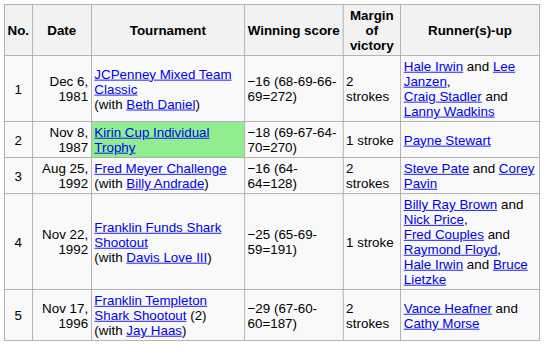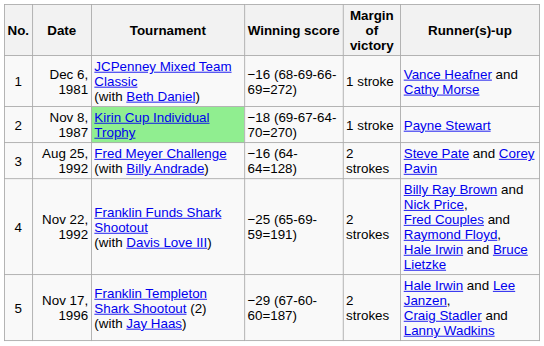 <table class="wikitable" style="font-size:95%;">
 <tr>
 <th>No.</th>
 <th>Date</th>
 <th>Tournament</th>
 <th>Winning score</th>
 <th>Margin of<br>victory</th>
 <th>Runner(s)-up</th>
 </tr>
 <tr>
 <td align=center>1</td>
 <td align=right>Dec 6, 1981</td>
 <td><a href='#'>JCPenney Mixed Team Classic</a><br>(with  <a href='#'>Beth Daniel</a>)</td>
 <td>−16 (68-69-66-69=272)</td>
-<td>2 strokes</td>
-<td> <a href='#'>Hale Irwin</a> and  <a href='#'>Lee Janzen</a>,<br> <a href='#'>Craig Stadler</a> and  <a href='#'>Lanny Wadkins</a></td>
+<td>1 stroke</td>
+<td> <a href='#'>Vance Heafner</a> and  <a href='#'>Cathy Morse</a></td>
 </tr>
 <tr>
 <td align=center>2</td>
 <td align=right>Nov 8, 1987</td>
 <td style="background: lightgreen;"><a href='#'>Kirin Cup Individual Trophy</a></td>
 <td>−18 (69-67-64-70=270)</td>
 <td>1 stroke</td>
 <td> <a href='#'>Payne Stewart</a></td>
 </tr>
 <tr>
 <td align=center>3</td>
 <td align=right>Aug 25, 1992</td>
 <td><a href='#'>Fred Meyer Challenge</a><br>(with  <a href='#'>Billy Andrade</a>)</td>
 <td>−16 (64-64=128)</td>
 <td>2 strokes</td>
 <td> <a href='#'>Steve Pate</a> and  <a href='#'>Corey Pavin</a></td>
 </tr>
 <tr>
 <td align=center>4</td>
 <td align=right>Nov 22, 1992</td>
 <td><a href='#'>Franklin Funds Shark Shootout</a><br>(with  <a href='#'>Davis Love III</a>)</td>
 <td>−25 (65-69-59=191)</td>
-<td>1 stroke</td>
+<td>2 strokes</td>
 <td> <a href='#'>Billy Ray Brown</a> and  <a href='#'>Nick Price</a>,<br> <a href='#'>Fred Couples</a> and  <a href='#'>Raymond Floyd</a>,<br> <a href='#'>Hale Irwin</a> and  <a href='#'>Bruce Lietzke</a></td>
 </tr>
 <tr>
 <td align=center>5</td>
 <td align=right>Nov 17, 1996</td>
 <td><a href='#'>Franklin Templeton Shark Shootout</a> (2)<br>(with  <a href='#'>Jay Haas</a>)</td>
 <td>−29 (67-60-60=187)</td>
 <td>2 strokes</td>
-<td> <a href='#'>Vance Heafner</a> and  <a href='#'>Cathy Morse</a></td>
+<td> <a href='#'>Hale Irwin</a> and  <a href='#'>Lee Janzen</a>,<br> <a href='#'>Craig Stadler</a> and  <a href='#'>Lanny Wadkins</a></td>
 </tr>
 </table>
